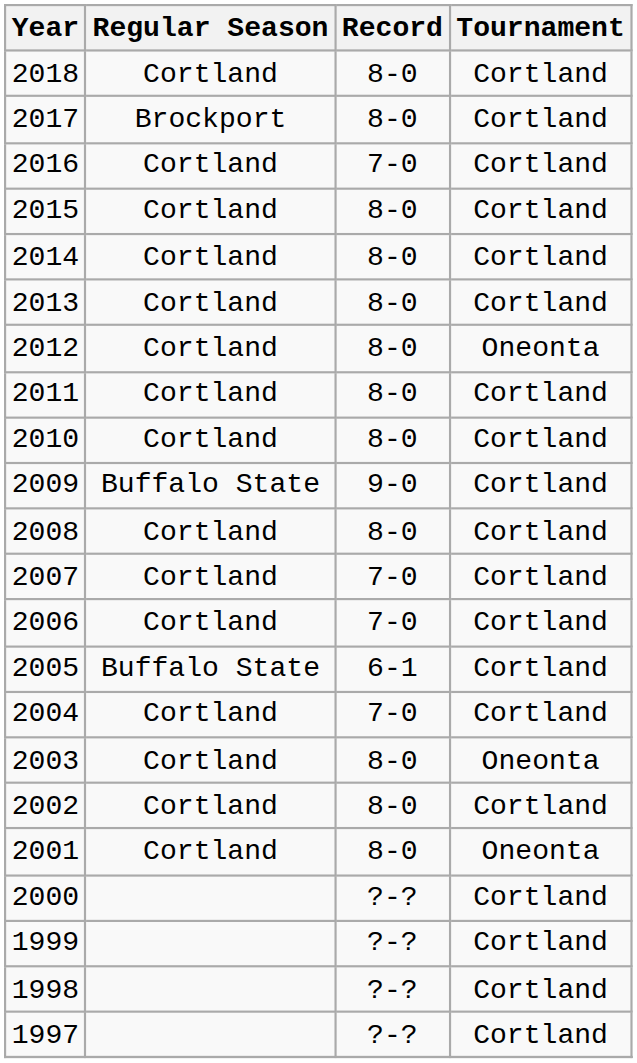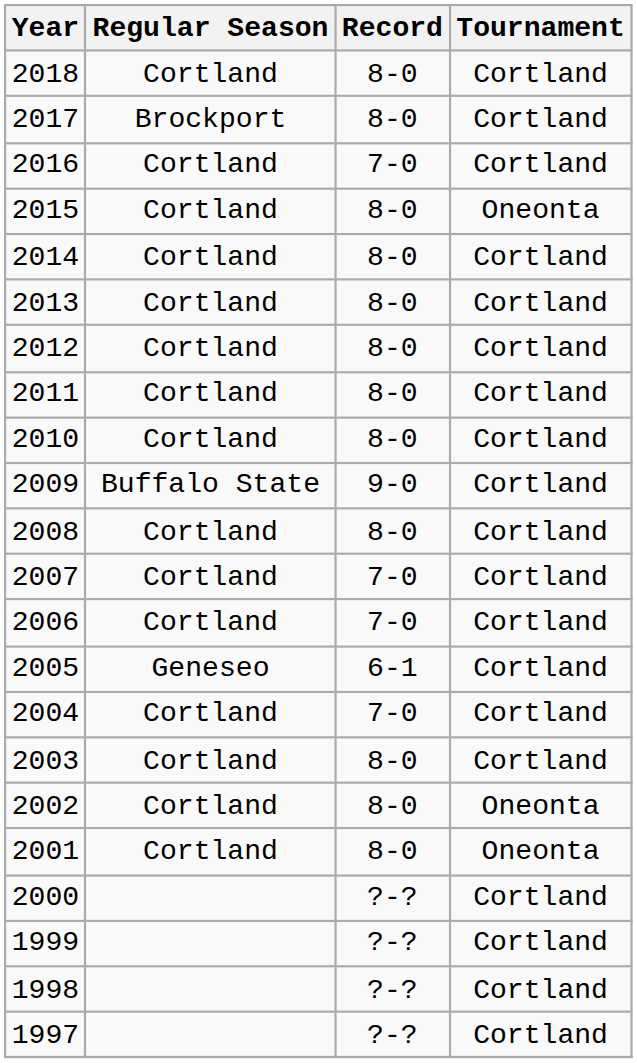 <table class="wikitable" style="text-align:center" cellpadding=2 cellspacing=2>
 <tr>
 <th>Year</th>
 <th>Regular Season</th>
 <th>Record</th>
 <th>Tournament</th>
 </tr>
 <tr>
 <td>2018</td>
 <td>Cortland</td>
 <td>8-0</td>
 <td>Cortland</td>
 </tr>
 <tr>
 <td>2017</td>
 <td>Brockport</td>
 <td>8-0</td>
 <td>Cortland</td>
 </tr>
 <tr>
 <td>2016</td>
 <td>Cortland</td>
 <td>7-0</td>
 <td>Cortland</td>
 </tr>
 <tr>
 <td>2015</td>
 <td>Cortland</td>
 <td>8-0</td>
-<td>Cortland</td>
+<td>Oneonta</td>
 </tr>
 <tr>
 <td>2014</td>
 <td>Cortland</td>
 <td>8-0</td>
 <td>Cortland</td>
 </tr>
 <tr>
 <td>2013</td>
 <td>Cortland</td>
 <td>8-0</td>
 <td>Cortland</td>
 </tr>
 <tr>
 <td>2012</td>
 <td>Cortland</td>
 <td>8-0</td>
-<td>Oneonta</td>
+<td>Cortland</td>
 </tr>
 <tr>
 <td>2011</td>
 <td>Cortland</td>
 <td>8-0</td>
 <td>Cortland</td>
 </tr>
 <tr>
 <td>2010</td>
 <td>Cortland</td>
 <td>8-0</td>
 <td>Cortland</td>
 </tr>
 <tr>
 <td>2009</td>
 <td>Buffalo State</td>
 <td>9-0</td>
 <td>Cortland</td>
 </tr>
 <tr>
 <td>2008</td>
 <td>Cortland</td>
 <td>8-0</td>
 <td>Cortland</td>
 </tr>
 <tr>
 <td>2007</td>
 <td>Cortland</td>
 <td>7-0</td>
 <td>Cortland</td>
 </tr>
 <tr>
 <td>2006</td>
 <td>Cortland</td>
 <td>7-0</td>
 <td>Cortland</td>
 </tr>
 <tr>
 <td>2005</td>
-<td>Buffalo State</td>
+<td>Geneseo</td>
 <td>6-1</td>
 <td>Cortland</td>
 </tr>
 <tr>
 <td>2004</td>
 <td>Cortland</td>
 <td>7-0</td>
 <td>Cortland</td>
 </tr>
 <tr>
 <td>2003</td>
 <td>Cortland</td>
 <td>8-0</td>
-<td>Oneonta</td>
+<td>Cortland</td>
 </tr>
 <tr>
 <td>2002</td>
 <td>Cortland</td>
 <td>8-0</td>
-<td>Cortland</td>
+<td>Oneonta</td>
 </tr>
 <tr>
 <td>2001</td>
 <td>Cortland</td>
 <td>8-0</td>
 <td>Oneonta</td>
 </tr>
 <tr>
 <td>2000</td>
 <td></td>
 <td>?-?</td>
 <td>Cortland</td>
 </tr>
 <tr>
 <td>1999</td>
 <td></td>
 <td>?-?</td>
 <td>Cortland</td>
 </tr>
 <tr>
 <td>1998</td>
 <td></td>
 <td>?-?</td>
 <td>Cortland</td>
 </tr>
 <tr>
 <td>1997</td>
 <td></td>
 <td>?-?</td>
 <td>Cortland</td>
 </tr>
 <tr>
 </tr>
 </table>
